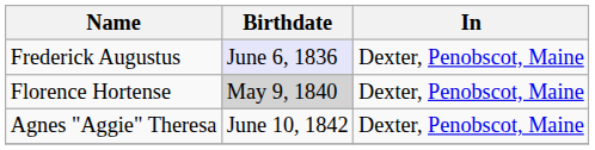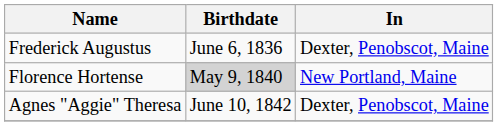 <table class="wikitable" border="1">
 <tr>
 <th>Name</th>
 <th>Birthdate</th>
 <th>In</th>
 </tr>
 <tr>
 <td>Frederick Augustus</td>
-<td style="background: lavender;">June 6, 1836</td>
+<td>June 6, 1836</td>
 <td>Dexter, <a href='#'>Penobscot, Maine</a></td>
 </tr>
 <tr>
 <td>Florence Hortense</td>
 <td style="background: lightgrey;">May 9, 1840</td>
-<td>Dexter, <a href='#'>Penobscot, Maine</a></td>
+<td><a href='#'>New Portland, Maine</a></td>
 </tr>
 <tr>
 <td>Agnes "Aggie" Theresa</td>
 <td>June 10, 1842</td>
 <td>Dexter, <a href='#'>Penobscot, Maine</a></td>
 </tr>
 <tr>
 </tr>
 </table>
